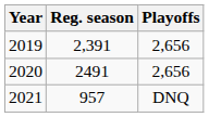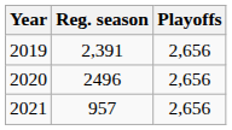 <table class="wikitable" style="text-align:center; margin-left: lem;">
 <tr>
 <th>Year</th>
 <th>Reg. season</th>
 <th>Playoffs</th>
 </tr>
 <tr>
 <td>2019</td>
 <td>2,391</td>
 <td>2,656</td>
 </tr>
 <tr>
 <td>2020</td>
-<td>2491</td>
+<td>2496</td>
 <td>2,656</td>
 </tr>
 <tr>
 <td>2021</td>
 <td>957</td>
-<td>DNQ</td>
+<td>2,656</td>
 </tr>
 </table>
